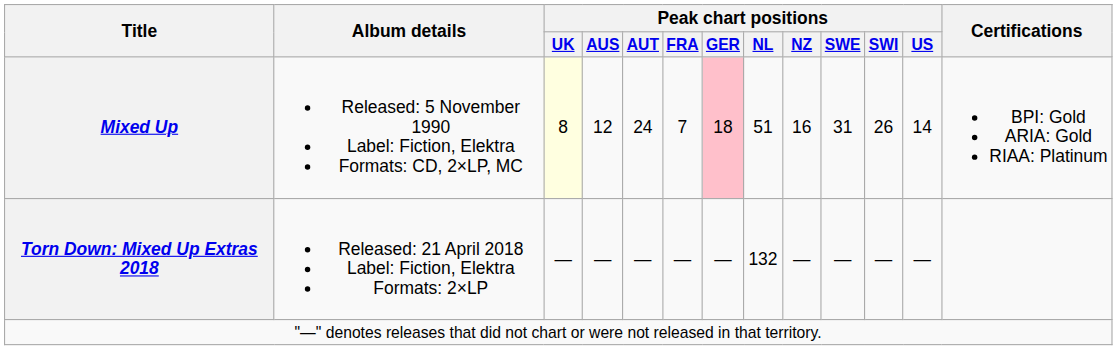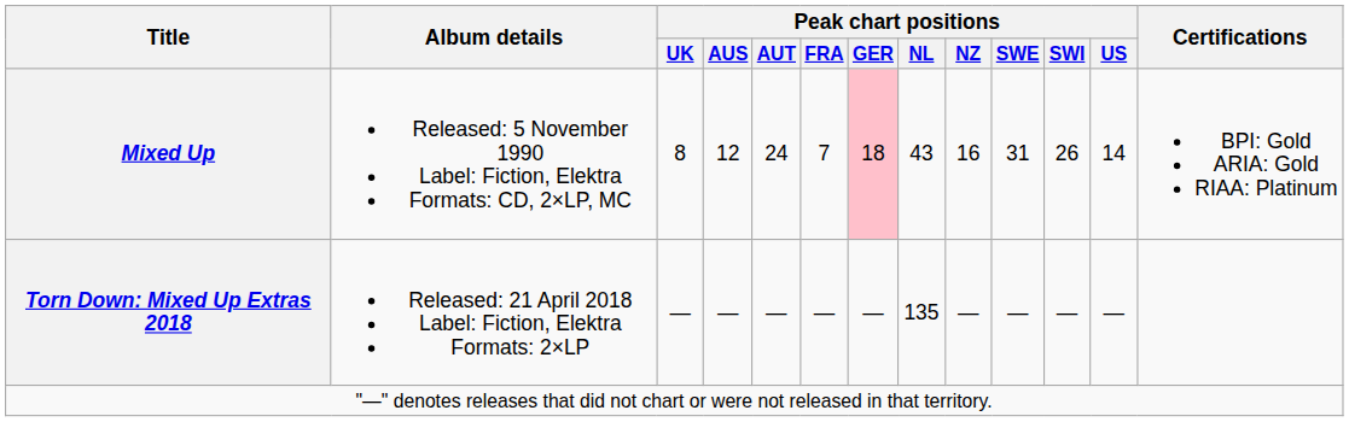 <table class="wikitable plainrowheaders" style="text-align:center;">
 <tr>
 <th rowspan="2" scope="col" style="width:15em;">Title</th>
 <th rowspan="2" scope="col" style="width:15em;">Album details</th>
 <th colspan="10">Peak chart positions</th>
 <th rowspan="2">Certifications</th>
 </tr>
 <tr>
 <th scope="col" style="width:2em;font-size:90%;"><a href='#'>UK</a><br></th>
 <th scope="col" style="width:2em;font-size:90%;"><a href='#'>AUS</a><br></th>
 <th scope="col" style="width:2em;font-size:90%;"><a href='#'>AUT</a><br></th>
 <th scope="col" style="width:2em;font-size:90%;"><a href='#'>FRA</a><br></th>
 <th scope="col" style="width:2em;font-size:90%;"><a href='#'>GER</a><br></th>
 <th scope="col" style="width:2em;font-size:90%;"><a href='#'>NL</a><br></th>
 <th scope="col" style="width:2em;font-size:90%;"><a href='#'>NZ</a><br></th>
 <th scope="col" style="width:2em;font-size:90%;"><a href='#'>SWE</a><br></th>
 <th scope="col" style="width:2em;font-size:90%;"><a href='#'>SWI</a><br></th>
 <th scope="col" style="width:2em;font-size:90%;"><a href='#'>US</a><br></th>
 </tr>
 <tr>
 <th scope="row"><em><a href='#'>Mixed Up</a></em></th>
 <td><br><ul><li>Released: 5 November 1990</li><li>Label: Fiction, Elektra</li><li>Formats: CD, 2×LP, MC</li></ul></td>
-<td style="background: lightyellow;">8</td>
+<td>8</td>
 <td>12</td>
 <td>24</td>
 <td>7</td>
 <td style="background: pink;">18</td>
-<td>51</td>
+<td>43</td>
 <td>16</td>
 <td>31</td>
 <td>26</td>
 <td>14</td>
 <td><br><ul><li>BPI: Gold</li><li>ARIA: Gold</li><li>RIAA: Platinum</li></ul></td>
 </tr>
 <tr>
 <th scope="row"><em><a href='#'>Torn Down: Mixed Up Extras 2018</a></em></th>
 <td><br><ul><li>Released: 21 April 2018</li><li>Label: Fiction, Elektra</li><li>Formats: 2×LP</li></ul></td>
 <td>—</td>
 <td>—</td>
 <td>—</td>
 <td>—</td>
 <td>—</td>
-<td>132</td>
+<td>135</td>
 <td>—</td>
 <td>—</td>
 <td>—</td>
 <td>—</td>
 <td></td>
 </tr>
 <tr>
 <td colspan="13" style="font-size:90%">"—" denotes releases that did not chart or were not released in that territory.</td>
 </tr>
 </table>
